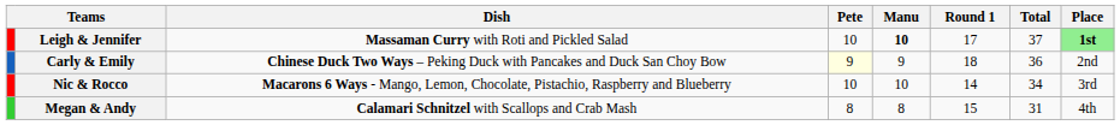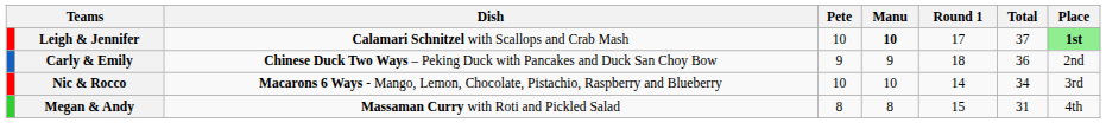 <table class="wikitable plainrowheaders" style="text-align:center; font-size:90%; width:80em; margin:auto;">
 <tr>
 <th colspan=2>Teams</th>
 <th>Dish</th>
 <th>Pete</th>
 <th>Manu</th>
 <th>Round 1</th>
 <th>Total</th>
 <th>Place</th>
 </tr>
 <tr>
 <td style="background:#FF0000;text-align: center;"><strong><a href='#'></a></strong></td>
 <th>Leigh & Jennifer</th>
-<td><strong>Massaman Curry</strong> with Roti  and Pickled Salad</td>
+<td><strong>Calamari Schnitzel</strong> with Scallops and Crab Mash</td>
 <td>10</td>
 <td><strong>10</strong></td>
 <td>17</td>
 <td>37</td>
 <td bgcolor=lightgreen><strong>1st</strong></td>
 </tr>
 <tr>
 <td style="background:#1560BD;text-align: center;"><strong><a href='#'></a></strong></td>
 <th>Carly & Emily</th>
 <td><strong>Chinese Duck Two Ways</strong> – Peking Duck with Pancakes and Duck San Choy Bow</td>
-<td style="background: lightyellow;">9</td>
+<td>9</td>
 <td>9</td>
 <td>18</td>
 <td>36</td>
 <td>2nd</td>
 </tr>
 <tr>
 <td style="background:#FF0000;text-align: center;"><strong><a href='#'></a></strong></td>
 <th>Nic & Rocco</th>
 <td><strong>Macarons 6 Ways</strong> - Mango, Lemon, Chocolate, Pistachio, Raspberry and Blueberry</td>
 <td>10</td>
 <td>10</td>
 <td>14</td>
 <td>34</td>
 <td>3rd</td>
 </tr>
 <tr>
 <td style="background:#32CD32;text-align: center;"><strong><a href='#'></a></strong></td>
 <th>Megan & Andy</th>
-<td><strong>Calamari Schnitzel</strong> with Scallops and Crab Mash</td>
+<td><strong>Massaman Curry</strong> with Roti  and Pickled Salad</td>
 <td>8</td>
 <td>8</td>
 <td>15</td>
 <td>31</td>
 <td>4th</td>
 </tr>
 </table>
